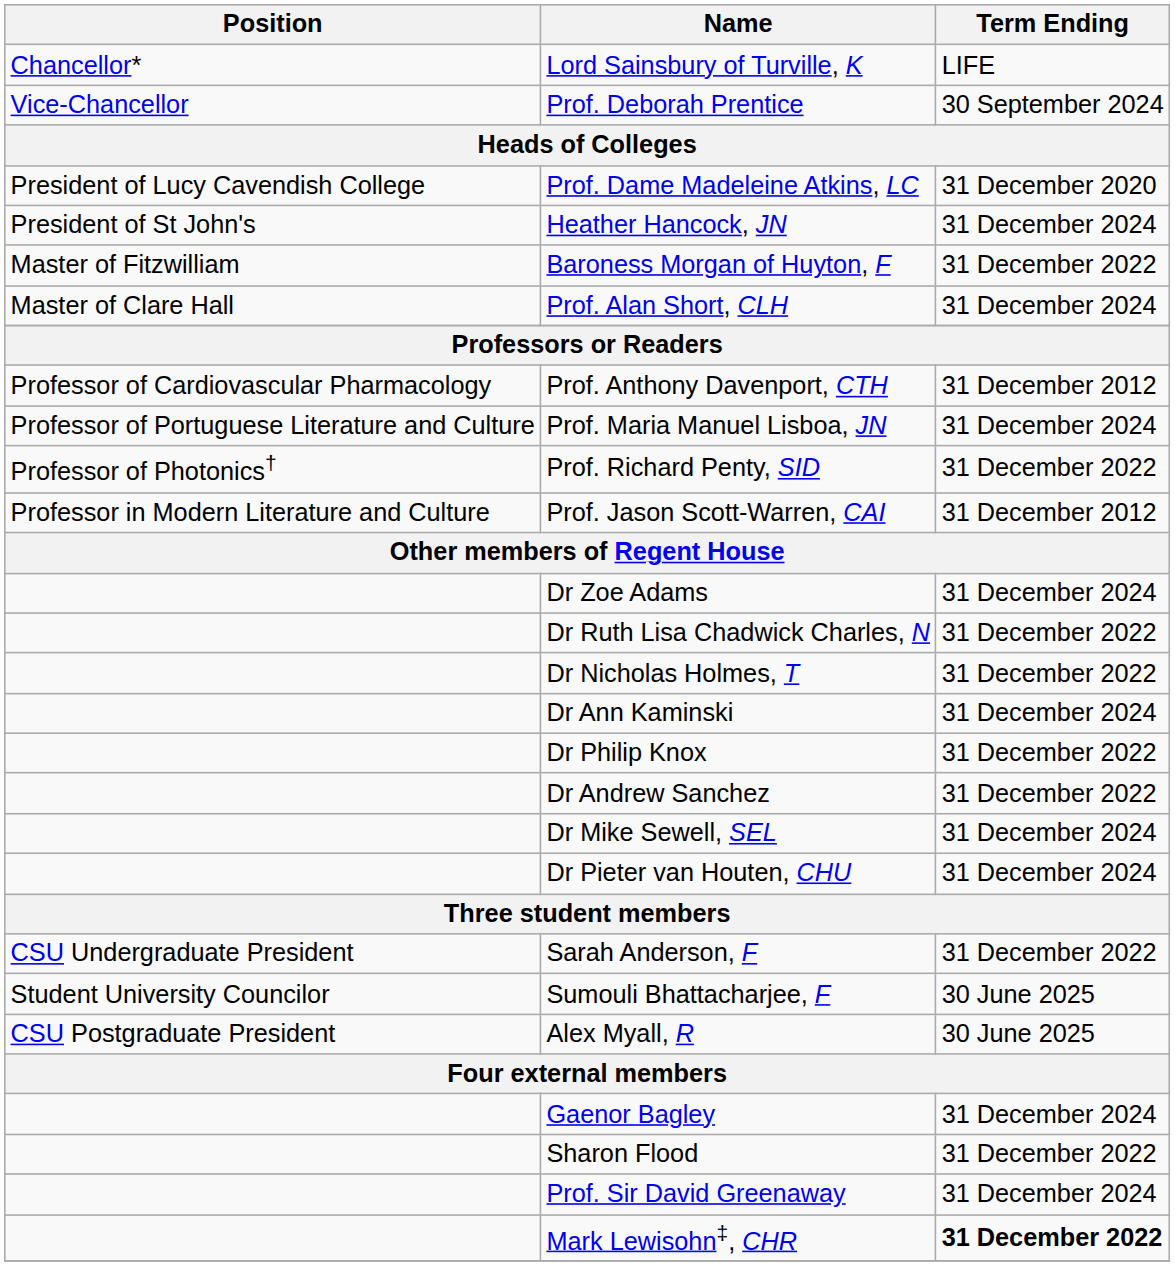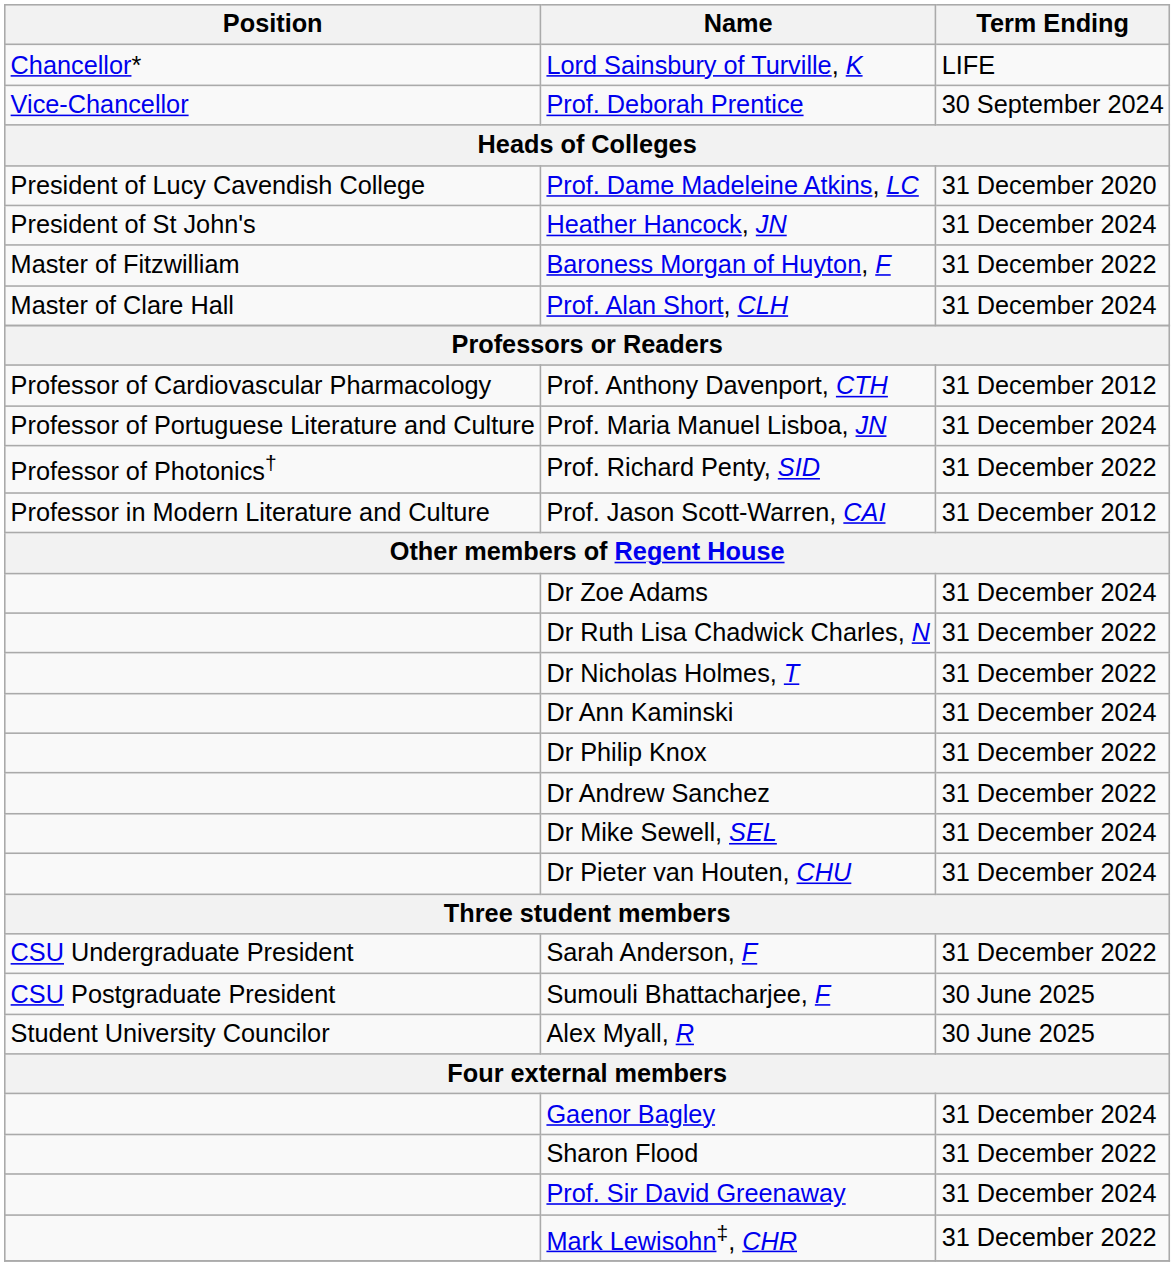 <table class="wikitable">
 <tr>
 <th>Position</th>
 <th>Name</th>
 <th>Term Ending</th>
 </tr>
 <tr>
 <td><a href='#'>Chancellor</a>*</td>
 <td><a href='#'>Lord Sainsbury of Turville</a>, <em><a href='#'>K</a></em></td>
 <td>LIFE</td>
 </tr>
 <tr>
 <td><a href='#'>Vice-Chancellor</a></td>
 <td><a href='#'>Prof. Deborah Prentice</a></td>
 <td>30 September 2024</td>
 </tr>
 <tr>
 <th colspan="3">Heads of Colleges</th>
 </tr>
 <tr>
 <td>President of Lucy Cavendish College</td>
 <td><a href='#'>Prof. Dame Madeleine Atkins</a>, <a href='#'><em>LC</em></a></td>
 <td>31 December 2020</td>
 </tr>
 <tr>
 <td>President of St John's</td>
 <td><a href='#'>Heather Hancock</a>, <a href='#'><em>JN</em></a></td>
 <td>31 December 2024</td>
 </tr>
 <tr>
 <td>Master of Fitzwilliam</td>
 <td><a href='#'>Baroness Morgan of Huyton</a>, <a href='#'><em>F</em></a></td>
 <td>31 December 2022</td>
 </tr>
 <tr>
 <td>Master of Clare Hall</td>
 <td><a href='#'>Prof. Alan Short</a>, <a href='#'><em>CLH</em></a></td>
 <td>31 December 2024</td>
 </tr>
 <tr>
 </tr>
 <tr>
 <th colspan="3">Professors or Readers</th>
 </tr>
 <tr>
 <td>Professor of Cardiovascular Pharmacology</td>
 <td>Prof. Anthony Davenport, <a href='#'><em>CTH</em></a></td>
 <td>31 December 2012</td>
 </tr>
 <tr>
 <td>Professor of Portuguese Literature and Culture</td>
 <td>Prof. Maria Manuel Lisboa, <a href='#'><em>JN</em></a></td>
 <td>31 December 2024</td>
 </tr>
 <tr>
 <td>Professor of Photonics<sup>†</sup></td>
 <td>Prof. Richard Penty, <a href='#'><em>SID</em></a></td>
 <td>31 December 2022</td>
 </tr>
 <tr>
 <td>Professor in Modern Literature and Culture</td>
 <td>Prof. Jason Scott-Warren, <a href='#'><em>CAI</em></a></td>
 <td>31 December 2012</td>
 </tr>
 <tr>
 <th colspan="3">Other members of <a href='#'>Regent House</a></th>
 </tr>
 <tr>
 <td></td>
 <td>Dr Zoe Adams</td>
 <td>31 December 2024</td>
 </tr>
 <tr>
 <td></td>
 <td>Dr Ruth Lisa Chadwick Charles, <em><a href='#'>N</a></em></td>
 <td>31 December 2022</td>
 </tr>
 <tr>
 <td></td>
 <td>Dr Nicholas Holmes, <em><a href='#'>T</a></em></td>
 <td>31 December 2022</td>
 </tr>
 <tr>
 <td></td>
 <td>Dr Ann Kaminski</td>
 <td>31 December 2024</td>
 </tr>
 <tr>
 <td></td>
 <td>Dr Philip Knox</td>
 <td>31 December 2022</td>
 </tr>
 <tr>
 <td></td>
 <td>Dr Andrew Sanchez</td>
 <td>31 December 2022</td>
 </tr>
 <tr>
 <td></td>
 <td>Dr Mike Sewell, <a href='#'><em>SEL</em></a></td>
 <td>31 December 2024</td>
 </tr>
 <tr>
 <td></td>
 <td>Dr Pieter van Houten, <a href='#'><em>CHU</em></a></td>
 <td>31 December 2024</td>
 </tr>
 <tr>
 <th colspan="3">Three student members </th>
 </tr>
 <tr>
 <td><a href='#'>CSU</a> Undergraduate President</td>
 <td>Sarah Anderson, <a href='#'><em>F</em></a></td>
 <td>31 December 2022</td>
 </tr>
 <tr>
-<td>Student University Councilor</td>
+<td><a href='#'>CSU</a> Postgraduate President</td>
 <td>Sumouli Bhattacharjee, <a href='#'><em>F</em></a></td>
 <td>30 June 2025</td>
 </tr>
 <tr>
-<td><a href='#'>CSU</a> Postgraduate President</td>
+<td>Student University Councilor</td>
 <td>Alex Myall, <a href='#'><em>R</em></a></td>
 <td>30 June 2025</td>
 </tr>
 <tr>
 <th colspan="3">Four external members</th>
 </tr>
 <tr>
 <td></td>
 <td><a href='#'>Gaenor Bagley</a></td>
 <td>31 December 2024</td>
 </tr>
 <tr>
 <td></td>
 <td>Sharon Flood</td>
 <td>31 December 2022</td>
 </tr>
 <tr>
 <td></td>
 <td><a href='#'>Prof. Sir David Greenaway</a></td>
 <td>31 December 2024</td>
 </tr>
 <tr>
 <td></td>
 <td><a href='#'>Mark Lewisohn</a><sup>‡</sup>, <em><a href='#'>CHR</a></em></td>
-<td><strong>31 December 2022</strong></td>
+<td>31 December 2022</td>
 </tr>
 <tr>
 </tr>
 </table>
